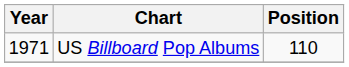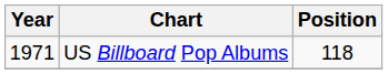 <table class="wikitable">
 <tr>
 <th align="left">Year</th>
 <th align="left">Chart</th>
 <th align="left">Position</th>
 </tr>
 <tr>
 <td>1971</td>
 <td>US <em><a href='#'>Billboard</a></em> <a href='#'>Pop Albums</a></td>
-<td align="center">110</td>
+<td align="center">118</td>
 </tr>
 <tr>
 </tr>
 </table>
